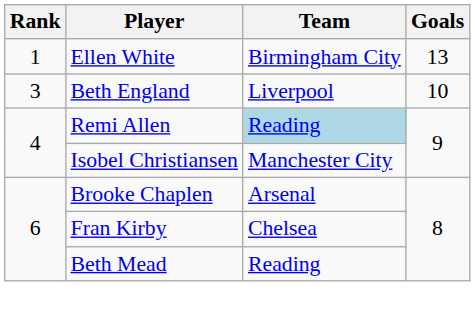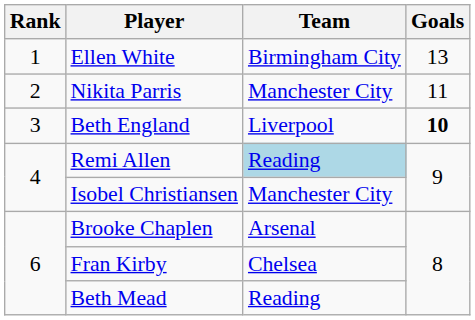 <table class="wikitable" style="text-align:center">
 <tr>
 <th>Rank</th>
 <th>Player</th>
 <th>Team</th>
 <th>Goals</th>
 </tr>
 <tr>
 <td>1</td>
 <td align="left"> <a href='#'>Ellen White</a></td>
 <td align="left"><a href='#'>Birmingham City</a></td>
 <td>13</td>
 </tr>
 <tr>
+<td>2</td>
+<td align="left"> <a href='#'>Nikita Parris</a></td>
+<td align="left"><a href='#'>Manchester City</a></td>
+<td>11</td>
+</tr>
+<tr>
 <td>3</td>
 <td align="left"> <a href='#'>Beth England</a></td>
 <td align="left"><a href='#'>Liverpool</a></td>
-<td>10</td>
+<td><strong>10</strong></td>
 </tr>
 <tr>
 <td rowspan="2">4</td>
 <td align="left"> <a href='#'>Remi Allen</a></td>
 <td align="left" style="background: lightblue;"><a href='#'>Reading</a></td>
 <td rowspan="2">9</td>
 </tr>
 <tr>
 <td align="left"> <a href='#'>Isobel Christiansen</a></td>
 <td align="left"><a href='#'>Manchester City</a></td>
 </tr>
 <tr>
 <td rowspan="3">6</td>
 <td align="left"> <a href='#'>Brooke Chaplen</a></td>
 <td align="left"><a href='#'>Arsenal</a></td>
 <td rowspan="3">8</td>
 </tr>
 <tr>
 <td align="left"> <a href='#'>Fran Kirby</a></td>
 <td align="left"><a href='#'>Chelsea</a></td>
 </tr>
 <tr>
 <td align="left"> <a href='#'>Beth Mead</a></td>
 <td align="left"><a href='#'>Reading</a></td>
 </tr>
 </table>
